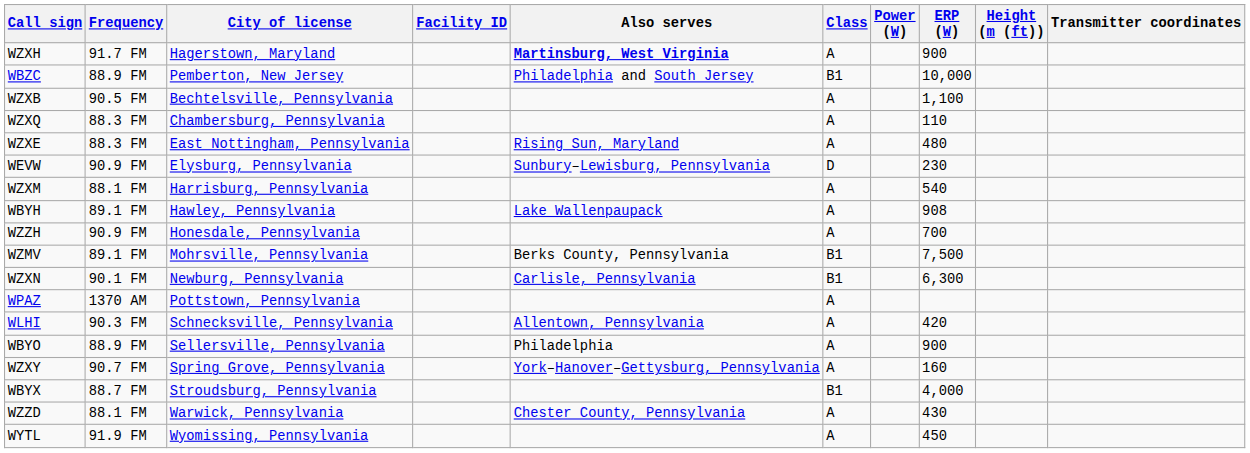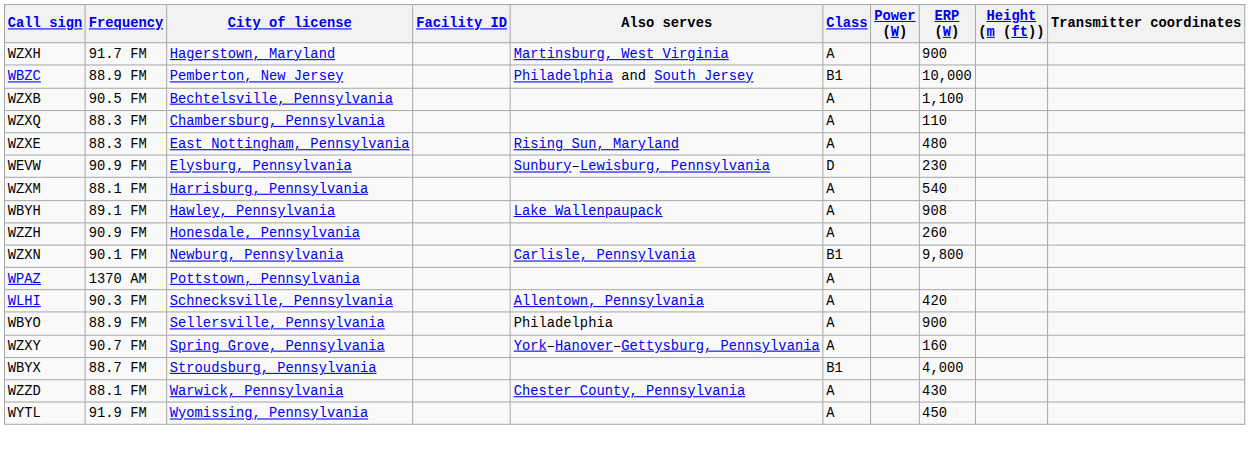 <table class="wikitable sortable">
 <tr>
 <th><a href='#'>Call sign</a></th>
 <th data-sort-type="number"><a href='#'>Frequency</a></th>
 <th><a href='#'>City of license</a></th>
 <th data-sort-type="number"><a href='#'>Facility ID</a></th>
 <th>Also serves</th>
 <th><a href='#'>Class</a></th>
 <th data-sort-type="number"><a href='#'>Power</a><br>(<a href='#'>W</a>)</th>
 <th data-sort-type="number"><a href='#'>ERP</a><br>(<a href='#'>W</a>)</th>
 <th data-sort-type="number"><a href='#'>Height</a><br>(<a href='#'>m</a> (<a href='#'>ft</a>))</th>
 <th class="unsortable">Transmitter coordinates</th>
 </tr>
 <tr>
 <td>WZXH</td>
 <td>91.7 FM</td>
 <td><a href='#'>Hagerstown, Maryland</a></td>
 <td></td>
-<td><strong><a href='#'>Martinsburg, West Virginia</a></strong></td>
+<td><a href='#'>Martinsburg, West Virginia</a></td>
 <td>A</td>
 <td></td>
 <td>900</td>
 <td></td>
 <td></td>
 </tr>
 <tr>
 <td><a href='#'>WBZC</a></td>
 <td>88.9 FM</td>
 <td><a href='#'>Pemberton, New Jersey</a></td>
 <td></td>
 <td><a href='#'>Philadelphia</a> and <a href='#'>South Jersey</a></td>
 <td>B1</td>
 <td></td>
 <td>10,000</td>
 <td></td>
 <td></td>
 </tr>
 <tr>
 <td>WZXB</td>
 <td>90.5 FM</td>
 <td><a href='#'>Bechtelsville, Pennsylvania</a></td>
 <td></td>
 <td></td>
 <td>A</td>
 <td></td>
 <td>1,100</td>
 <td></td>
 <td></td>
 </tr>
 <tr>
 <td>WZXQ</td>
 <td>88.3 FM</td>
 <td><a href='#'>Chambersburg, Pennsylvania</a></td>
 <td></td>
 <td></td>
 <td>A</td>
 <td></td>
 <td>110</td>
 <td></td>
 <td></td>
 </tr>
 <tr>
 <td>WZXE</td>
 <td>88.3 FM</td>
 <td><a href='#'>East Nottingham, Pennsylvania</a></td>
 <td></td>
 <td><a href='#'>Rising Sun, Maryland</a></td>
 <td>A</td>
 <td></td>
 <td>480</td>
 <td></td>
 <td></td>
 </tr>
 <tr>
 <td>WEVW</td>
 <td>90.9 FM</td>
 <td><a href='#'>Elysburg, Pennsylvania</a></td>
 <td></td>
 <td><a href='#'>Sunbury</a>–<a href='#'>Lewisburg, Pennsylvania</a></td>
 <td>D</td>
 <td></td>
 <td>230</td>
 <td></td>
 <td></td>
 </tr>
 <tr>
 <td>WZXM</td>
 <td>88.1 FM</td>
 <td><a href='#'>Harrisburg, Pennsylvania</a></td>
 <td></td>
 <td></td>
 <td>A</td>
 <td></td>
 <td>540</td>
 <td></td>
 <td></td>
 </tr>
 <tr>
 <td>WBYH</td>
 <td>89.1 FM</td>
 <td><a href='#'>Hawley, Pennsylvania</a></td>
 <td></td>
 <td><a href='#'>Lake Wallenpaupack</a></td>
 <td>A</td>
 <td></td>
 <td>908</td>
 <td></td>
 <td></td>
 </tr>
 <tr>
 <td>WZZH</td>
 <td>90.9 FM</td>
 <td><a href='#'>Honesdale, Pennsylvania</a></td>
 <td></td>
 <td></td>
 <td>A</td>
 <td></td>
-<td>700</td>
-<td></td>
-<td></td>
-</tr>
-<tr>
-<td>WZMV</td>
-<td>89.1 FM</td>
-<td><a href='#'>Mohrsville, Pennsylvania</a></td>
-<td></td>
-<td>Berks County, Pennsylvania</td>
-<td>B1</td>
-<td></td>
-<td>7,500</td>
+<td>260</td>
 <td></td>
 <td></td>
 </tr>
 <tr>
 <td>WZXN</td>
 <td>90.1 FM</td>
 <td><a href='#'>Newburg, Pennsylvania</a></td>
 <td></td>
 <td><a href='#'>Carlisle, Pennsylvania</a></td>
 <td>B1</td>
 <td></td>
-<td>6,300</td>
+<td>9,800</td>
 <td></td>
 <td></td>
 </tr>
 <tr>
 <td><a href='#'>WPAZ</a></td>
 <td>1370 AM</td>
 <td><a href='#'>Pottstown, Pennsylvania</a></td>
 <td></td>
 <td></td>
 <td>A</td>
 <td></td>
 <td></td>
 <td></td>
 <td></td>
 </tr>
 <tr>
 <td><a href='#'>WLHI</a></td>
 <td>90.3 FM</td>
 <td><a href='#'>Schnecksville, Pennsylvania</a></td>
 <td></td>
 <td><a href='#'>Allentown, Pennsylvania</a></td>
 <td>A</td>
 <td></td>
 <td>420</td>
 <td></td>
 <td></td>
 </tr>
 <tr>
 <td>WBYO</td>
 <td>88.9 FM</td>
 <td><a href='#'>Sellersville, Pennsylvania</a></td>
 <td></td>
 <td>Philadelphia</td>
 <td>A</td>
 <td></td>
 <td>900</td>
 <td></td>
 <td></td>
 </tr>
 <tr>
 <td>WZXY</td>
 <td>90.7 FM</td>
 <td><a href='#'>Spring Grove, Pennsylvania</a></td>
 <td></td>
 <td><a href='#'>York</a>–<a href='#'>Hanover</a>–<a href='#'>Gettysburg, Pennsylvania</a></td>
 <td>A</td>
 <td></td>
 <td>160</td>
 <td></td>
 <td></td>
 </tr>
 <tr>
 <td>WBYX</td>
 <td>88.7 FM</td>
 <td><a href='#'>Stroudsburg, Pennsylvania</a></td>
 <td></td>
 <td></td>
 <td>B1</td>
 <td></td>
 <td>4,000</td>
 <td></td>
 <td></td>
 </tr>
 <tr>
 <td>WZZD</td>
 <td>88.1 FM</td>
 <td><a href='#'>Warwick, Pennsylvania</a></td>
 <td></td>
 <td><a href='#'>Chester County, Pennsylvania</a></td>
 <td>A</td>
 <td></td>
 <td>430</td>
 <td></td>
 <td></td>
 </tr>
 <tr>
 <td>WYTL</td>
 <td>91.9 FM</td>
 <td><a href='#'>Wyomissing, Pennsylvania</a></td>
 <td></td>
 <td></td>
 <td>A</td>
 <td></td>
 <td>450</td>
 <td></td>
 <td></td>
 </tr>
 </table>
